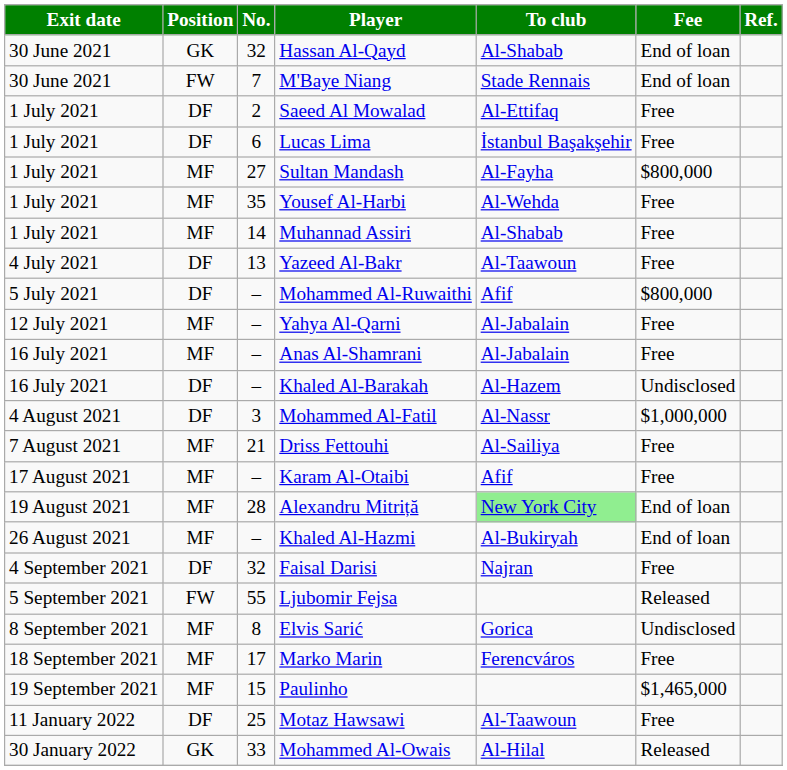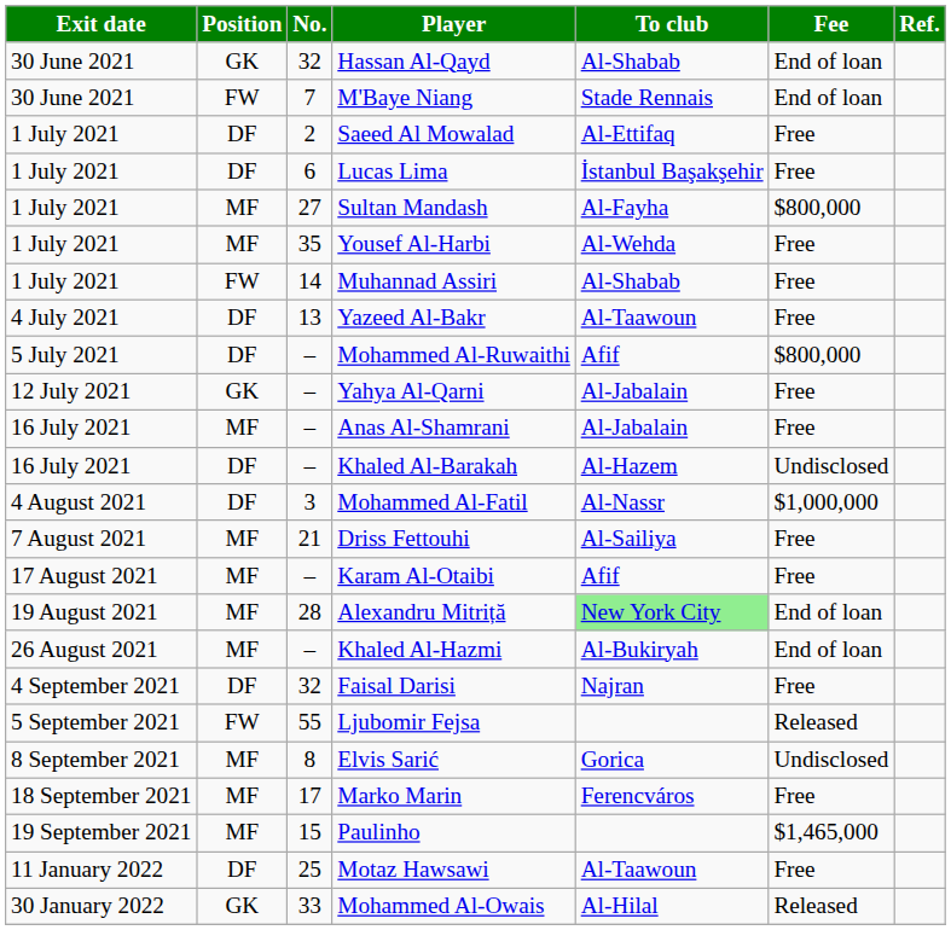 <table class="wikitable sortable">
 <tr>
 <th style="background:green; color:white;"><strong>Exit date</strong></th>
 <th style="background:green; color:white;"><strong>Position</strong></th>
 <th style="background:green; color:white;"><strong>No.</strong></th>
 <th style="background:green; color:white;"><strong>Player</strong></th>
 <th style="background:green; color:white;"><strong>To club</strong></th>
 <th style="background:green; color:white;"><strong>Fee</strong></th>
 <th style="background:green; color:white;"><strong>Ref.</strong></th>
 </tr>
 <tr>
 <td>30 June 2021</td>
 <td style="text-align:center;">GK</td>
 <td style="text-align:center;">32</td>
 <td style="text-align:left;"> <a href='#'>Hassan Al-Qayd</a></td>
 <td style="text-align:left;"> <a href='#'>Al-Shabab</a></td>
 <td>End of loan</td>
 <td></td>
 </tr>
 <tr>
 <td>30 June 2021</td>
 <td style="text-align:center;">FW</td>
 <td style="text-align:center;">7</td>
 <td style="text-align:left;"> <a href='#'>M'Baye Niang</a></td>
 <td style="text-align:left;"> <a href='#'>Stade Rennais</a></td>
 <td>End of loan</td>
 <td></td>
 </tr>
 <tr>
 <td>1 July 2021</td>
 <td style="text-align:center;">DF</td>
 <td style="text-align:center;">2</td>
 <td style="text-align:left;"> <a href='#'>Saeed Al Mowalad</a></td>
 <td style="text-align:left;"> <a href='#'>Al-Ettifaq</a></td>
 <td>Free</td>
 <td></td>
 </tr>
 <tr>
 <td>1 July 2021</td>
 <td style="text-align:center;">DF</td>
 <td style="text-align:center;">6</td>
 <td style="text-align:left;"> <a href='#'>Lucas Lima</a></td>
 <td style="text-align:left;"> <a href='#'>İstanbul Başakşehir</a></td>
 <td>Free</td>
 <td></td>
 </tr>
 <tr>
 <td>1 July 2021</td>
 <td style="text-align:center;">MF</td>
 <td style="text-align:center;">27</td>
 <td style="text-align:left;"> <a href='#'>Sultan Mandash</a></td>
 <td style="text-align:left;"> <a href='#'>Al-Fayha</a></td>
 <td>$800,000</td>
 <td></td>
 </tr>
 <tr>
 <td>1 July 2021</td>
 <td style="text-align:center;">MF</td>
 <td style="text-align:center;">35</td>
 <td style="text-align:left;"> <a href='#'>Yousef Al-Harbi</a></td>
 <td style="text-align:left;"> <a href='#'>Al-Wehda</a></td>
 <td>Free</td>
 <td></td>
 </tr>
 <tr>
 <td>1 July 2021</td>
-<td style="text-align:center;">MF</td>
+<td style="text-align:center;">FW</td>
 <td style="text-align:center;">14</td>
 <td style="text-align:left;"> <a href='#'>Muhannad Assiri</a></td>
 <td style="text-align:left;"> <a href='#'>Al-Shabab</a></td>
 <td>Free</td>
 <td></td>
 </tr>
 <tr>
 <td>4 July 2021</td>
 <td style="text-align:center;">DF</td>
 <td style="text-align:center;">13</td>
 <td style="text-align:left;"> <a href='#'>Yazeed Al-Bakr</a></td>
 <td style="text-align:left;"> <a href='#'>Al-Taawoun</a></td>
 <td>Free</td>
 <td></td>
 </tr>
 <tr>
 <td>5 July 2021</td>
 <td style="text-align:center;">DF</td>
 <td style="text-align:center;">–</td>
 <td style="text-align:left;"> <a href='#'>Mohammed Al-Ruwaithi</a></td>
 <td style="text-align:left;"> <a href='#'>Afif</a></td>
 <td>$800,000</td>
 <td></td>
 </tr>
 <tr>
 <td>12 July 2021</td>
-<td style="text-align:center;">MF</td>
+<td style="text-align:center;">GK</td>
 <td style="text-align:center;">–</td>
 <td style="text-align:left;"> <a href='#'>Yahya Al-Qarni</a></td>
 <td style="text-align:left;"> <a href='#'>Al-Jabalain</a></td>
 <td>Free</td>
 <td></td>
 </tr>
 <tr>
 <td>16 July 2021</td>
 <td style="text-align:center;">MF</td>
 <td style="text-align:center;">–</td>
 <td style="text-align:left;"> <a href='#'>Anas Al-Shamrani</a></td>
 <td style="text-align:left;"> <a href='#'>Al-Jabalain</a></td>
 <td>Free</td>
 <td></td>
 </tr>
 <tr>
 <td>16 July 2021</td>
 <td style="text-align:center;">DF</td>
 <td style="text-align:center;">–</td>
 <td style="text-align:left;"> <a href='#'>Khaled Al-Barakah</a></td>
 <td style="text-align:left;"> <a href='#'>Al-Hazem</a></td>
 <td>Undisclosed</td>
 <td></td>
 </tr>
 <tr>
 <td>4 August 2021</td>
 <td style="text-align:center;">DF</td>
 <td style="text-align:center;">3</td>
 <td style="text-align:left;"> <a href='#'>Mohammed Al-Fatil</a></td>
 <td style="text-align:left;"> <a href='#'>Al-Nassr</a></td>
 <td>$1,000,000</td>
 <td></td>
 </tr>
 <tr>
 <td>7 August 2021</td>
 <td style="text-align:center;">MF</td>
 <td style="text-align:center;">21</td>
 <td style="text-align:left;"> <a href='#'>Driss Fettouhi</a></td>
 <td style="text-align:left;"> <a href='#'>Al-Sailiya</a></td>
 <td>Free</td>
 <td></td>
 </tr>
 <tr>
 <td>17 August 2021</td>
 <td style="text-align:center;">MF</td>
 <td style="text-align:center;">–</td>
 <td style="text-align:left;"> <a href='#'>Karam Al-Otaibi</a></td>
 <td style="text-align:left;"> <a href='#'>Afif</a></td>
 <td>Free</td>
 <td></td>
 </tr>
 <tr>
 <td>19 August 2021</td>
 <td style="text-align:center;">MF</td>
 <td style="text-align:center;">28</td>
 <td style="text-align:left;"> <a href='#'>Alexandru Mitriță</a></td>
 <td style="background: lightgreen; text-align:left;"> <a href='#'>New York City</a></td>
 <td>End of loan</td>
 <td></td>
 </tr>
 <tr>
 <td>26 August 2021</td>
 <td style="text-align:center;">MF</td>
 <td style="text-align:center;">–</td>
 <td style="text-align:left;"> <a href='#'>Khaled Al-Hazmi</a></td>
 <td style="text-align:left;"> <a href='#'>Al-Bukiryah</a></td>
 <td>End of loan</td>
 <td></td>
 </tr>
 <tr>
 <td>4 September 2021</td>
 <td style="text-align:center;">DF</td>
 <td style="text-align:center;">32</td>
 <td style="text-align:left;"> <a href='#'>Faisal Darisi</a></td>
 <td style="text-align:left;"> <a href='#'>Najran</a></td>
 <td>Free</td>
 <td></td>
 </tr>
 <tr>
 <td>5 September 2021</td>
 <td style="text-align:center;">FW</td>
 <td style="text-align:center;">55</td>
 <td style="text-align:left;"> <a href='#'>Ljubomir Fejsa</a></td>
 <td style="text-align:left;"></td>
 <td>Released</td>
 <td></td>
 </tr>
 <tr>
 <td>8 September 2021</td>
 <td style="text-align:center;">MF</td>
 <td style="text-align:center;">8</td>
 <td style="text-align:left;"> <a href='#'>Elvis Sarić</a></td>
 <td style="text-align:left;"> <a href='#'>Gorica</a></td>
 <td>Undisclosed</td>
 <td></td>
 </tr>
 <tr>
 <td>18 September 2021</td>
 <td style="text-align:center;">MF</td>
 <td style="text-align:center;">17</td>
 <td style="text-align:left;"> <a href='#'>Marko Marin</a></td>
 <td style="text-align:left;"> <a href='#'>Ferencváros</a></td>
 <td>Free</td>
 <td></td>
 </tr>
 <tr>
 <td>19 September 2021</td>
 <td style="text-align:center;">MF</td>
 <td style="text-align:center;">15</td>
 <td style="text-align:left;"> <a href='#'>Paulinho</a></td>
 <td style="text-align:left;"></td>
 <td>$1,465,000</td>
 <td></td>
 </tr>
 <tr>
 <td>11 January 2022</td>
 <td style="text-align:center;">DF</td>
 <td style="text-align:center;">25</td>
 <td style="text-align:left;"> <a href='#'>Motaz Hawsawi</a></td>
 <td style="text-align:left;"> <a href='#'>Al-Taawoun</a></td>
 <td>Free</td>
 <td></td>
 </tr>
 <tr>
 <td>30 January 2022</td>
 <td style="text-align:center;">GK</td>
 <td style="text-align:center;">33</td>
 <td style="text-align:left;"> <a href='#'>Mohammed Al-Owais</a></td>
 <td style="text-align:left;"> <a href='#'>Al-Hilal</a></td>
 <td>Released</td>
 <td></td>
 </tr>
 <tr>
 </tr>
 </table>
